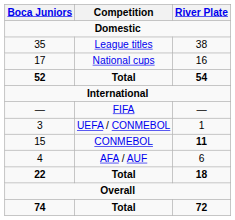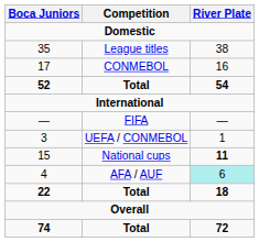 <table class="wikitable" style="width:auto; margin:auto; text-align:center">
 <tr>
 <th><a href='#'>Boca Juniors</a></th>
 <th>Competition</th>
 <th><a href='#'>River Plate</a></th>
 </tr>
 <tr>
 <td colspan="4"><strong>Domestic</strong></td>
 </tr>
 <tr>
 <td>35</td>
 <td><a href='#'>League titles</a></td>
 <td>38</td>
 </tr>
 <tr>
 <td>17</td>
-<td><a href='#'>National cups</a></td>
+<td><a href='#'>CONMEBOL</a></td>
 <td>16</td>
 </tr>
 <tr>
 <td><strong>52</strong></td>
 <td><strong>Total</strong></td>
 <td><strong>54</strong></td>
 </tr>
 <tr>
 <td colspan="4"><strong>International</strong></td>
 </tr>
 <tr>
 <td>—</td>
 <td><a href='#'>FIFA</a></td>
 <td>—</td>
 </tr>
 <tr>
 <td>3</td>
 <td><a href='#'>UEFA</a> / <a href='#'>CONMEBOL</a></td>
 <td>1</td>
 </tr>
 <tr>
 <td>15</td>
-<td><a href='#'>CONMEBOL</a></td>
+<td><a href='#'>National cups</a></td>
 <td><strong>11</strong></td>
 </tr>
 <tr>
 <td>4</td>
 <td><a href='#'>AFA</a> / <a href='#'>AUF</a></td>
-<td>6</td>
+<td style="background: paleturquoise;">6</td>
 </tr>
 <tr>
 <td><strong>22</strong></td>
 <td><strong>Total</strong></td>
 <td><strong>18</strong></td>
 </tr>
 <tr>
 <td colspan="4"><strong>Overall</strong></td>
 </tr>
 <tr>
 <td><strong>74</strong></td>
 <td><strong>Total</strong></td>
 <td><strong>72</strong></td>
 </tr>
 </table>
